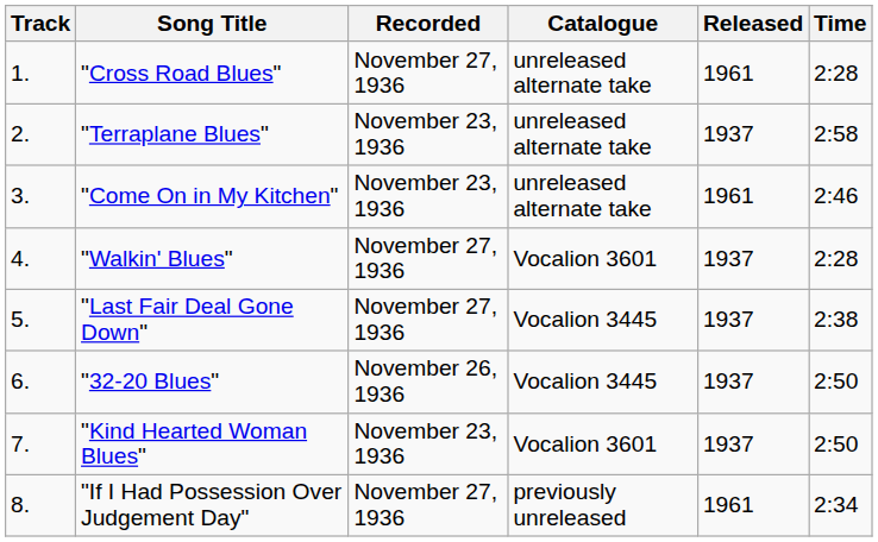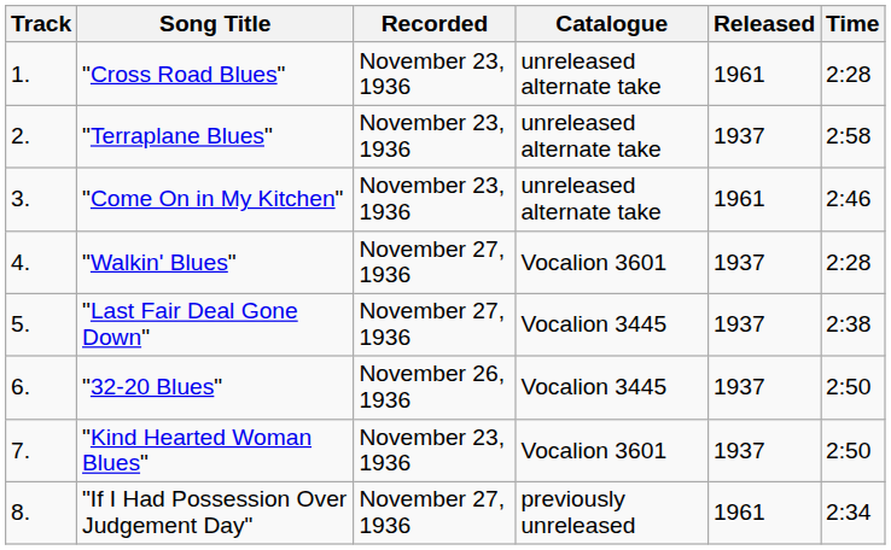 <table class=wikitable>
 <tr>
 <th>Track</th>
 <th>Song Title</th>
 <th>Recorded</th>
 <th>Catalogue</th>
 <th>Released</th>
 <th>Time</th>
 </tr>
 <tr>
 <td>1.</td>
 <td>"<a href='#'>Cross Road Blues</a>"</td>
-<td>November 27, 1936</td>
+<td>November 23, 1936</td>
 <td>unreleased alternate take</td>
 <td>1961</td>
 <td>2:28</td>
 </tr>
 <tr>
 <td>2.</td>
 <td>"<a href='#'>Terraplane Blues</a>"</td>
 <td>November 23, 1936</td>
 <td>unreleased alternate take</td>
 <td>1937</td>
 <td>2:58</td>
 </tr>
 <tr>
 <td>3.</td>
 <td>"<a href='#'>Come On in My Kitchen</a>"</td>
 <td>November 23, 1936</td>
 <td>unreleased alternate take</td>
 <td>1961</td>
 <td>2:46</td>
 </tr>
 <tr>
 <td>4.</td>
 <td>"<a href='#'>Walkin' Blues</a>"</td>
 <td>November 27, 1936</td>
 <td>Vocalion 3601</td>
 <td>1937</td>
 <td>2:28</td>
 </tr>
 <tr>
 <td>5.</td>
 <td>"<a href='#'>Last Fair Deal Gone Down</a>"</td>
 <td>November 27, 1936</td>
 <td>Vocalion 3445</td>
 <td>1937</td>
 <td>2:38</td>
 </tr>
 <tr>
 <td>6.</td>
 <td>"<a href='#'>32-20 Blues</a>"</td>
 <td>November 26, 1936</td>
 <td>Vocalion 3445</td>
 <td>1937</td>
 <td>2:50</td>
 </tr>
 <tr>
 <td>7.</td>
 <td>"<a href='#'>Kind Hearted Woman Blues</a>"</td>
 <td>November 23, 1936</td>
 <td>Vocalion 3601</td>
 <td>1937</td>
 <td>2:50</td>
 </tr>
 <tr>
 <td>8.</td>
 <td>"If I Had Possession Over Judgement Day"</td>
 <td>November 27, 1936</td>
 <td>previously unreleased</td>
 <td>1961</td>
 <td>2:34</td>
 </tr>
 </table>
